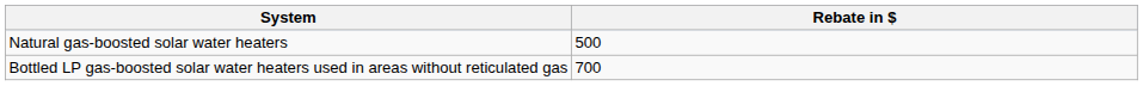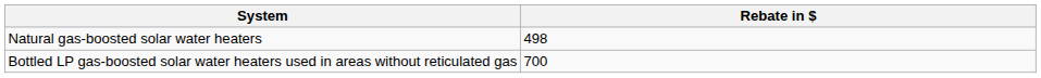 <table class="wikitable sortable">
 <tr style="background:#C1D8FF;">
 <th style="width:50%;"><strong>System</strong></th>
 <th style="width:50%;"><strong>Rebate in $</strong></th>
 </tr>
 <tr>
 <td>Natural gas-boosted solar water heaters</td>
-<td>500</td>
+<td>498</td>
 </tr>
 <tr>
 <td>Bottled LP gas-boosted solar water heaters used in areas without reticulated gas</td>
 <td>700</td>
 </tr>
 </table>
